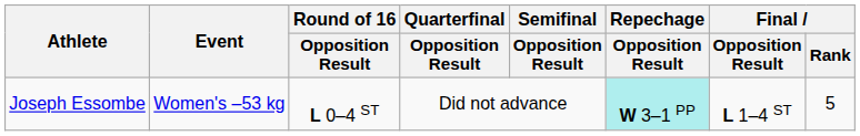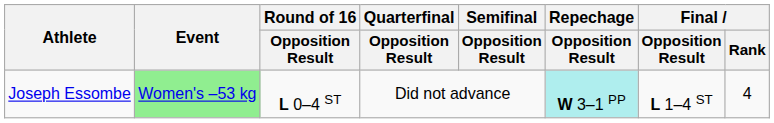 <table class="wikitable" style="font-size:90%">
 <tr>
 <th rowspan=2>Athlete</th>
 <th rowspan=2>Event</th>
 <th>Round of 16</th>
 <th>Quarterfinal</th>
 <th>Semifinal</th>
 <th>Repechage</th>
 <th colspan=2>Final / </th>
 </tr>
 <tr style="font-size: 95%">
 <th>Opposition<br>Result</th>
 <th>Opposition<br>Result</th>
 <th>Opposition<br>Result</th>
 <th>Opposition<br>Result</th>
 <th>Opposition<br>Result</th>
 <th>Rank</th>
 </tr>
 <tr align=center>
 <td align=left><a href='#'>Joseph Essombe</a></td>
-<td align=left><a href='#'>Women's –53 kg</a></td>
+<td align=left style="background: lightgreen;"><a href='#'>Women's –53 kg</a></td>
 <td><br><strong>L</strong> 0–4 <sup>ST</sup></td>
 <td colspan="2">Did not advance</td>
 <td style="background: paleturquoise;"><br><strong>W</strong> 3–1 <sup>PP</sup></td>
 <td><br><strong>L</strong> 1–4 <sup>ST</sup></td>
-<td>5</td>
+<td>4</td>
 </tr>
 </table>
